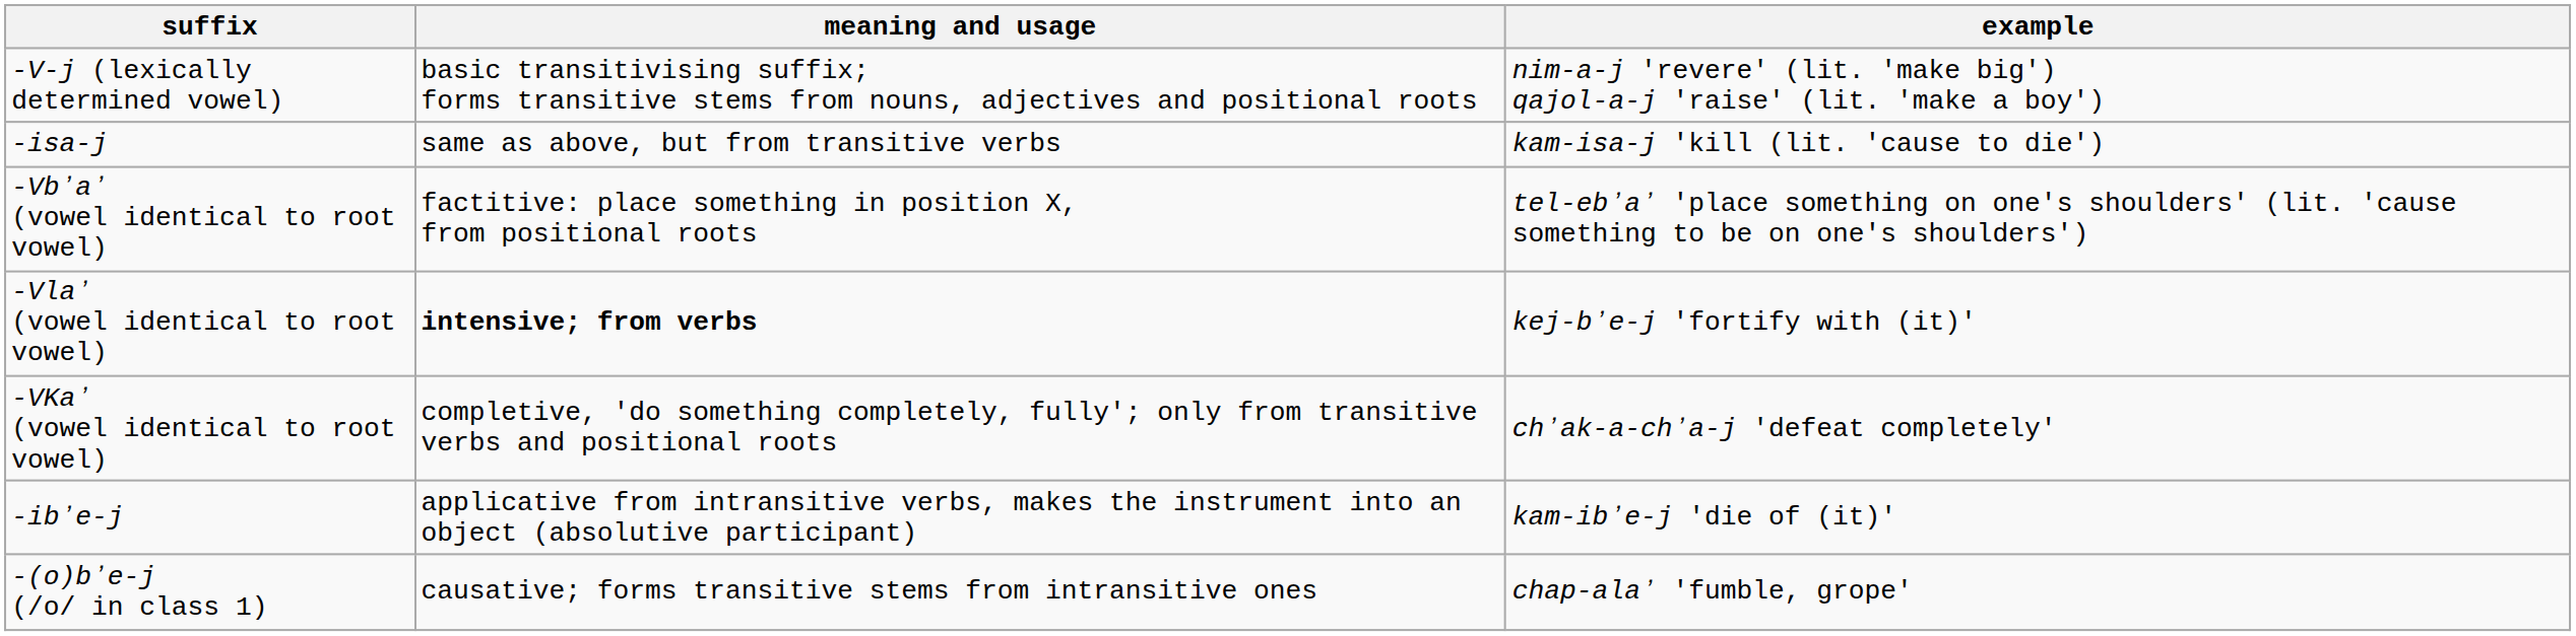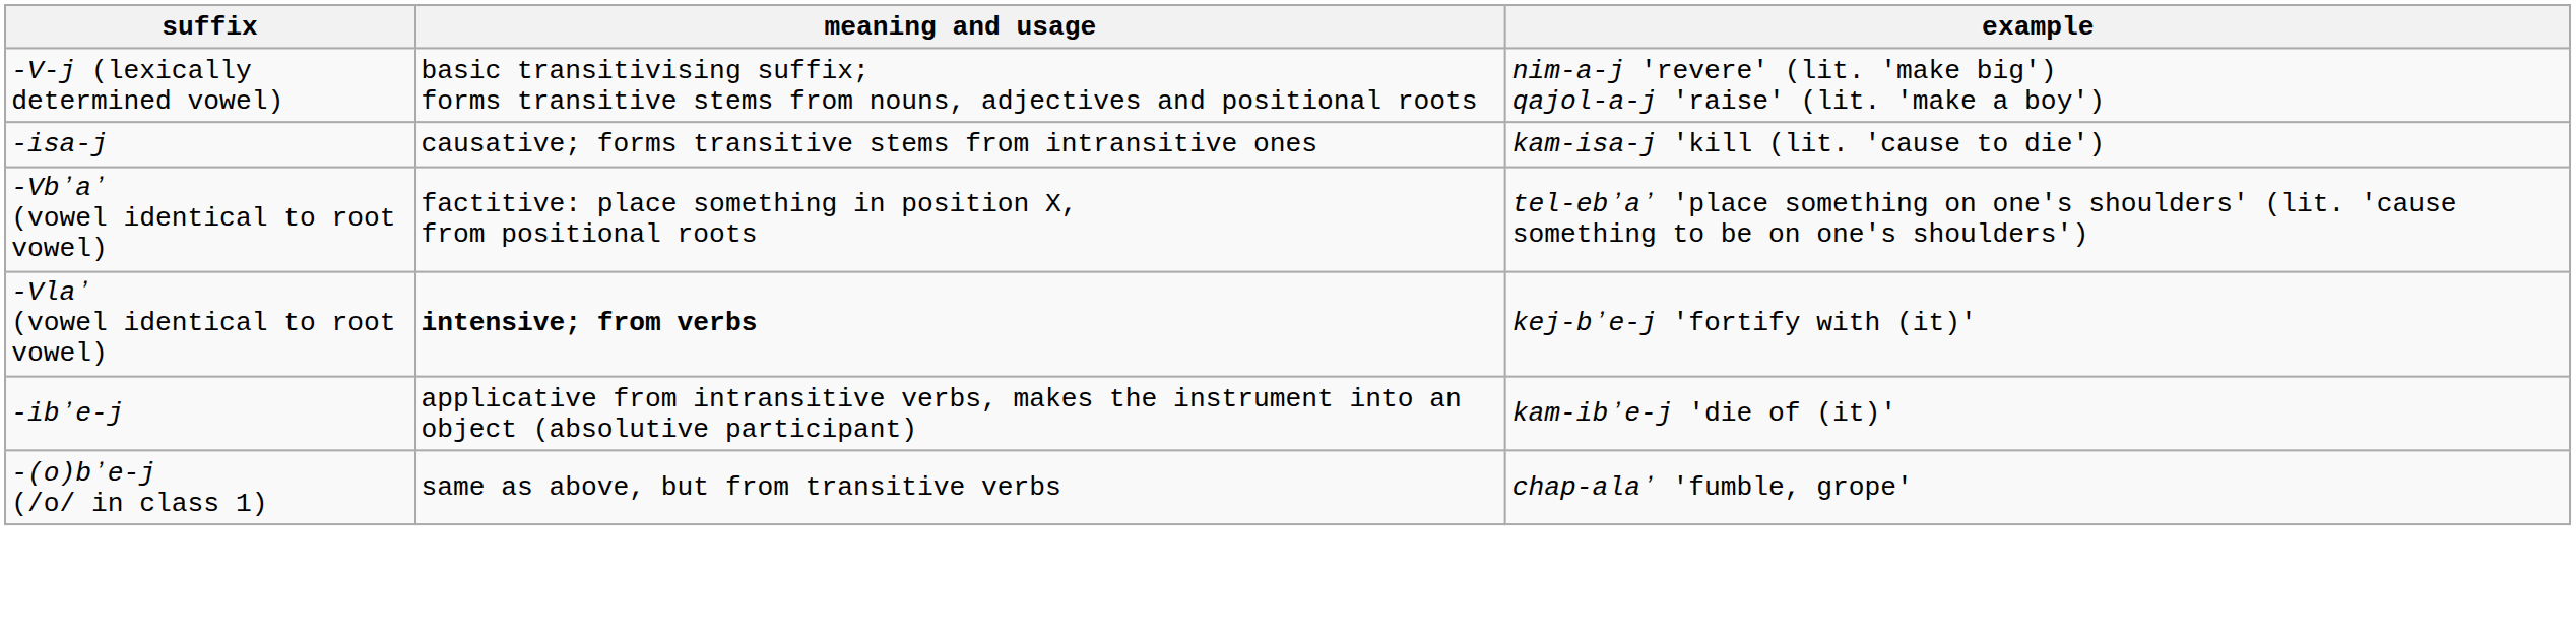 <table class="wikitable">
 <tr>
 <th>suffix</th>
 <th>meaning and usage</th>
 <th>example</th>
 </tr>
 <tr>
 <td><em>-V-j</em> (lexically determined vowel)</td>
 <td>basic transitivising suffix;<br>forms transitive stems from nouns, adjectives and positional roots</td>
 <td><em>nim-a-j</em> 'revere' (lit. 'make big')<br><em>qajol-a-j</em> 'raise' (lit. 'make a boy')</td>
 </tr>
 <tr>
 <td><em>-isa-j</em></td>
-<td>same as above, but from transitive verbs</td>
+<td>causative; forms transitive stems from intransitive ones</td>
 <td><em>kam-isa-j</em> 'kill (lit. 'cause to die')</td>
 </tr>
 <tr>
 <td><em>-Vbʼaʼ</em><br>(vowel identical to root vowel)</td>
 <td>factitive: place something in position X,<br>from positional roots</td>
 <td><em>tel-ebʼaʼ</em> 'place something on one's shoulders' (lit. 'cause something to be on one's shoulders')</td>
 </tr>
 <tr>
 <td><em>-Vlaʼ</em><br>(vowel identical to root vowel)</td>
 <td><strong>intensive; from verbs</strong></td>
 <td><em>kej-bʼe-j</em> 'fortify with (it)'</td>
 </tr>
 <tr>
-<td><em>-VKaʼ</em><br>(vowel identical to root vowel)</td>
-<td>completive, 'do something completely, fully'; only from transitive verbs and positional roots</td>
-<td><em>chʼak-a-chʼa-j</em> 'defeat completely'</td>
-</tr>
-<tr>
 <td><em>-ibʼe-j</em></td>
 <td>applicative from intransitive verbs, makes the instrument into an object (absolutive participant)</td>
 <td><em>kam-ibʼe-j</em> 'die of (it)'</td>
 </tr>
 <tr>
 <td><em>-(o)bʼe-j</em><br>(/o/ in class 1)</td>
-<td>causative; forms transitive stems from intransitive ones</td>
+<td>same as above, but from transitive verbs</td>
 <td><em>chap-alaʼ</em> 'fumble, grope'</td>
 </tr>
 </table>
